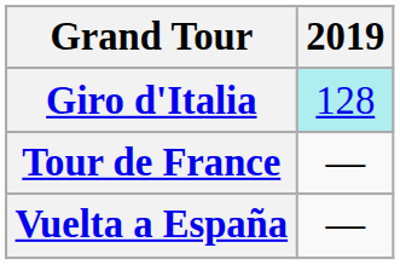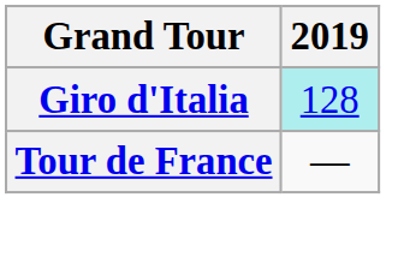 <table class="wikitable plainrowheaders">
 <tr>
 <th>Grand Tour</th>
 <th scope="col">2019</th>
 </tr>
 <tr style="text-align:center;">
 <th scope="row"> <a href='#'>Giro d'Italia</a></th>
 <td style="background: paleturquoise;"><a href='#'>128</a></td>
 </tr>
 <tr style="text-align:center;">
 <th scope="row"> <a href='#'>Tour de France</a></th>
 <td>—</td>
 </tr>
-<tr style="text-align:center;">
-<th scope="row"> <a href='#'>Vuelta a España</a></th>
-<td>—</td>
-</tr>
 </table>
